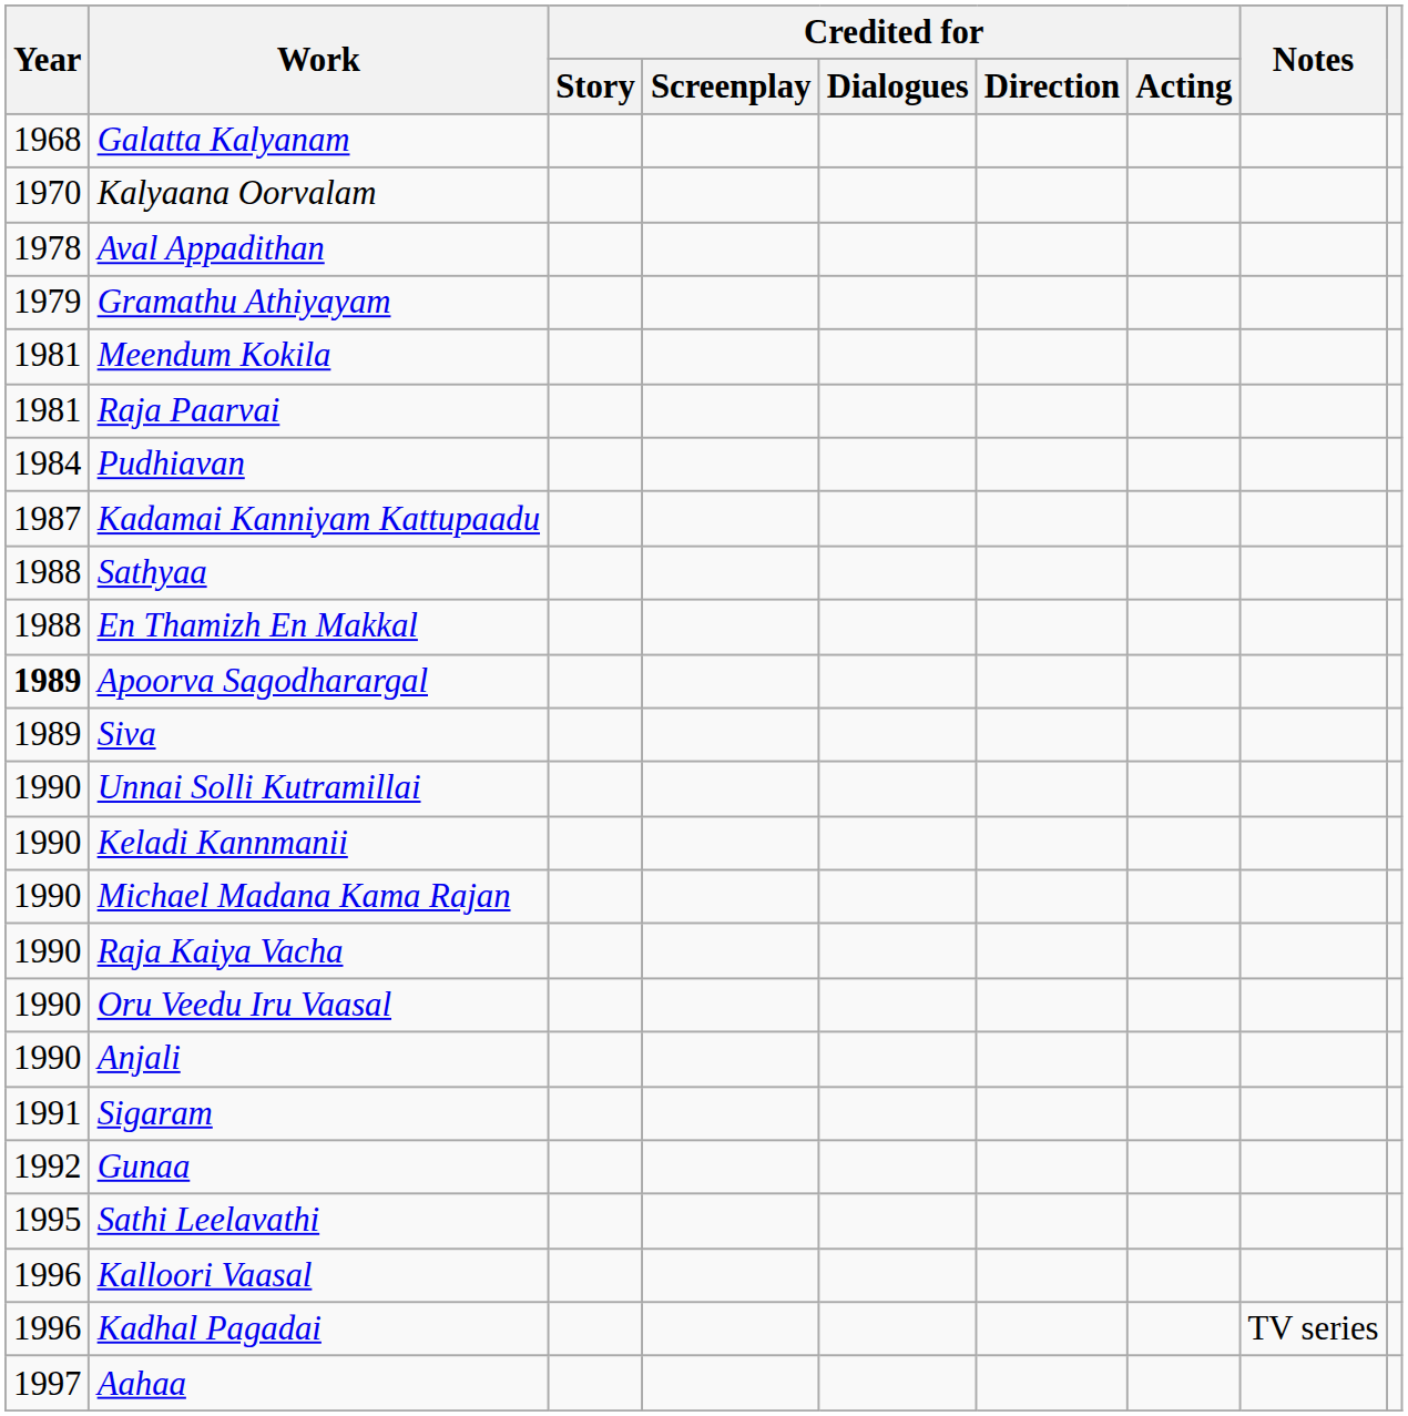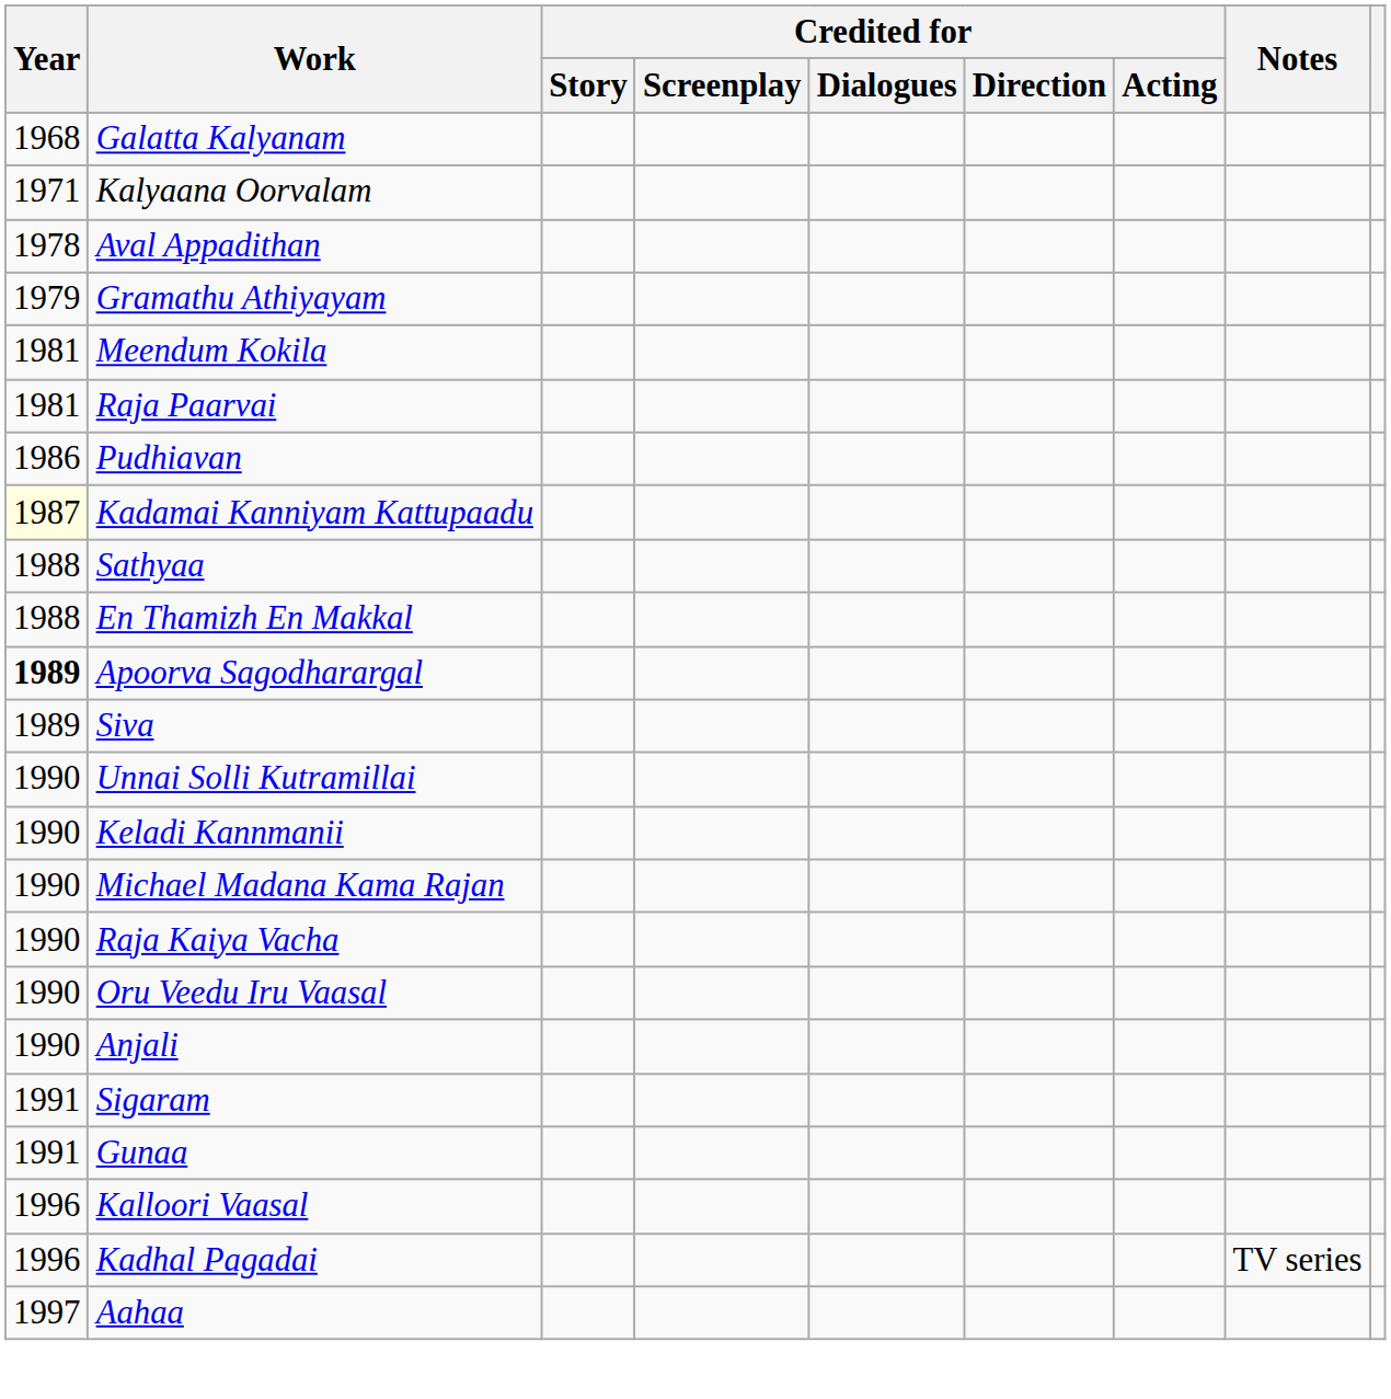 <table class="wikitable">
 <tr>
 <th rowspan="2">Year</th>
 <th rowspan="2">Work</th>
 <th colspan="5">Credited for</th>
 <th rowspan="2">Notes</th>
 <th rowspan="2"></th>
 </tr>
 <tr>
 <th>Story</th>
 <th>Screenplay</th>
 <th>Dialogues</th>
 <th>Direction</th>
 <th>Acting</th>
 </tr>
 <tr>
 <td>1968</td>
 <td><em><a href='#'>Galatta Kalyanam</a></em></td>
 <td></td>
 <td></td>
 <td></td>
 <td></td>
 <td></td>
 <td></td>
 <td style="text-align:center;"></td>
 </tr>
 <tr>
-<td>1970</td>
+<td>1971</td>
 <td><em>Kalyaana Oorvalam</em></td>
 <td></td>
 <td></td>
 <td></td>
 <td></td>
 <td></td>
 <td></td>
 <td style="text-align:center;"></td>
 </tr>
 <tr>
 <td>1978</td>
 <td><em><a href='#'>Aval Appadithan</a></em></td>
 <td></td>
 <td></td>
 <td></td>
 <td></td>
 <td></td>
 <td></td>
 <td style="text-align:center;"></td>
 </tr>
 <tr>
 <td>1979</td>
 <td><em><a href='#'>Gramathu Athiyayam</a></em></td>
 <td></td>
 <td></td>
 <td></td>
 <td></td>
 <td></td>
 <td></td>
 <td style="text-align:center;"></td>
 </tr>
 <tr>
 <td>1981</td>
 <td><em><a href='#'>Meendum Kokila</a></em></td>
 <td></td>
 <td></td>
 <td></td>
 <td></td>
 <td></td>
 <td></td>
 <td style="text-align:center;"></td>
 </tr>
 <tr>
 <td>1981</td>
 <td><em><a href='#'>Raja Paarvai</a></em></td>
 <td></td>
 <td></td>
 <td></td>
 <td></td>
 <td></td>
 <td></td>
 <td style="text-align:center;"></td>
 </tr>
 <tr>
-<td>1984</td>
+<td>1986</td>
 <td><em><a href='#'>Pudhiavan</a></em></td>
 <td></td>
 <td></td>
 <td></td>
 <td></td>
 <td></td>
 <td></td>
 <td style="text-align:center;"></td>
 </tr>
 <tr>
-<td>1987</td>
+<td style="background: lightyellow;">1987</td>
 <td><em><a href='#'>Kadamai Kanniyam Kattupaadu</a></em></td>
 <td></td>
 <td></td>
 <td></td>
 <td></td>
 <td></td>
 <td></td>
 <td style="text-align:center;"></td>
 </tr>
 <tr>
 <td>1988</td>
 <td><em><a href='#'>Sathyaa</a></em></td>
 <td></td>
 <td></td>
 <td></td>
 <td></td>
 <td></td>
 <td></td>
 <td style="text-align:center;"></td>
 </tr>
 <tr>
 <td>1988</td>
 <td><em><a href='#'>En Thamizh En Makkal</a></em></td>
 <td></td>
 <td></td>
 <td></td>
 <td></td>
 <td></td>
 <td></td>
 <td style="text-align:center;"></td>
 </tr>
 <tr>
 <td><strong>1989</strong></td>
 <td><em><a href='#'>Apoorva Sagodharargal</a></em></td>
 <td></td>
 <td></td>
 <td></td>
 <td></td>
 <td></td>
 <td></td>
 <td style="text-align:center;"></td>
 </tr>
 <tr>
 <td>1989</td>
 <td><em><a href='#'>Siva</a></em></td>
 <td></td>
 <td></td>
 <td></td>
 <td></td>
 <td></td>
 <td></td>
 <td style="text-align:center;"></td>
 </tr>
 <tr>
 <td>1990</td>
 <td><em><a href='#'>Unnai Solli Kutramillai</a></em></td>
 <td></td>
 <td></td>
 <td></td>
 <td></td>
 <td></td>
 <td></td>
 <td style="text-align:center;"></td>
 </tr>
 <tr>
 <td>1990</td>
 <td><em><a href='#'>Keladi Kannmanii</a></em></td>
 <td></td>
 <td></td>
 <td></td>
 <td></td>
 <td></td>
 <td></td>
 <td style="text-align:center;"></td>
 </tr>
 <tr>
 <td>1990</td>
 <td><em><a href='#'>Michael Madana Kama Rajan</a></em></td>
 <td></td>
 <td></td>
 <td></td>
 <td></td>
 <td></td>
 <td></td>
 <td style="text-align:center;"></td>
 </tr>
 <tr>
 <td>1990</td>
 <td><em><a href='#'>Raja Kaiya Vacha</a></em></td>
 <td></td>
 <td></td>
 <td></td>
 <td></td>
 <td></td>
 <td></td>
 <td style="text-align:center;"></td>
 </tr>
 <tr>
 <td>1990</td>
 <td><em><a href='#'>Oru Veedu Iru Vaasal</a></em></td>
 <td></td>
 <td></td>
 <td></td>
 <td></td>
 <td></td>
 <td></td>
 <td style="text-align:center;"></td>
 </tr>
 <tr>
 <td>1990</td>
 <td><em><a href='#'>Anjali</a></em></td>
 <td></td>
 <td></td>
 <td></td>
 <td></td>
 <td></td>
 <td></td>
 <td></td>
 </tr>
 <tr>
 <td>1991</td>
 <td><em><a href='#'>Sigaram</a></em></td>
 <td></td>
 <td></td>
 <td></td>
 <td></td>
 <td></td>
 <td></td>
 <td style="text-align:center;"></td>
 </tr>
 <tr>
-<td>1992</td>
+<td>1991</td>
 <td><em><a href='#'>Gunaa</a></em></td>
-<td></td>
-<td></td>
-<td></td>
-<td></td>
-<td></td>
-<td></td>
-<td style="text-align:center;"></td>
-</tr>
-<tr>
-<td>1995</td>
-<td><em><a href='#'>Sathi Leelavathi</a></em></td>
 <td></td>
 <td></td>
 <td></td>
 <td></td>
 <td></td>
 <td></td>
 <td style="text-align:center;"></td>
 </tr>
 <tr>
 <td>1996</td>
 <td><em><a href='#'>Kalloori Vaasal</a></em></td>
 <td></td>
 <td></td>
 <td></td>
 <td></td>
 <td></td>
 <td></td>
 <td style="text-align:center;"></td>
 </tr>
 <tr>
 <td>1996</td>
 <td><em><a href='#'>Kadhal Pagadai</a></em></td>
 <td></td>
 <td></td>
 <td></td>
 <td></td>
 <td></td>
 <td>TV series</td>
 <td style="text-align:center;"></td>
 </tr>
 <tr>
 <td>1997</td>
 <td><em><a href='#'>Aahaa</a></em></td>
 <td></td>
 <td></td>
 <td></td>
 <td></td>
 <td></td>
 <td></td>
 <td style="text-align:center;"></td>
 </tr>
 </table>
